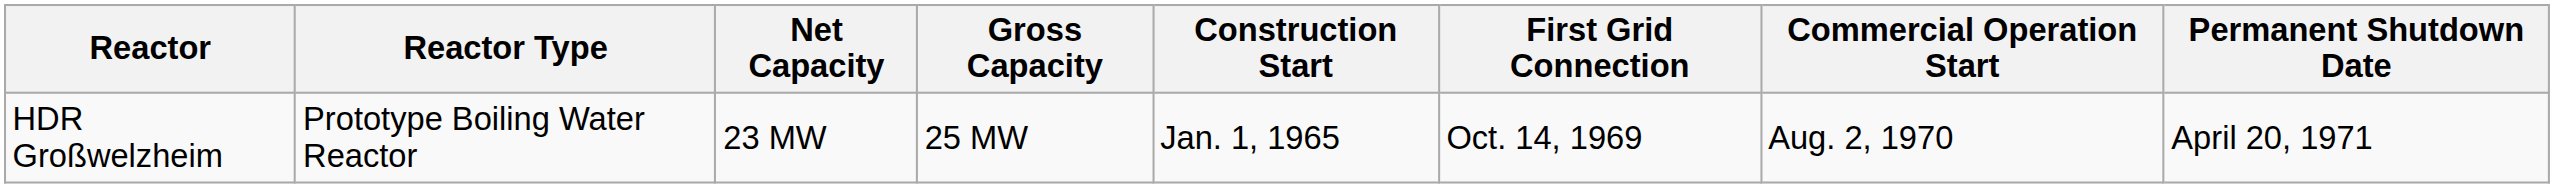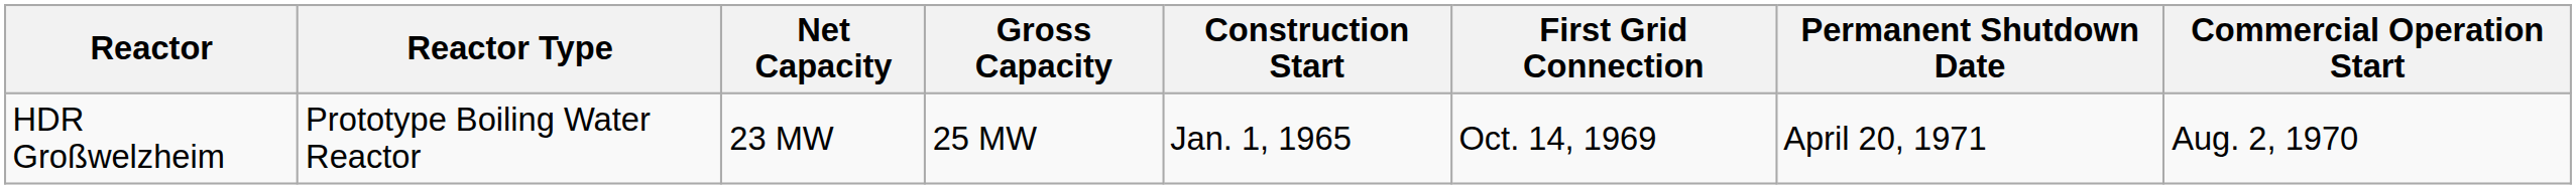 <table class="wikitable">
 <tr>
 <th>Reactor</th>
 <th>Reactor Type</th>
 <th>Net Capacity</th>
 <th>Gross Capacity</th>
 <th>Construction Start</th>
 <th>First Grid Connection</th>
+<th>Permanent Shutdown Date</th>
 <th>Commercial Operation Start</th>
-<th>Permanent Shutdown Date</th>
 </tr>
 <tr>
 <td>HDR Großwelzheim</td>
 <td>Prototype Boiling Water Reactor</td>
 <td>23 MW</td>
 <td>25 MW</td>
 <td>Jan. 1, 1965</td>
 <td>Oct. 14, 1969</td>
+<td>April 20, 1971</td>
 <td>Aug. 2, 1970</td>
-<td>April 20, 1971</td>
 </tr>
 </table>
